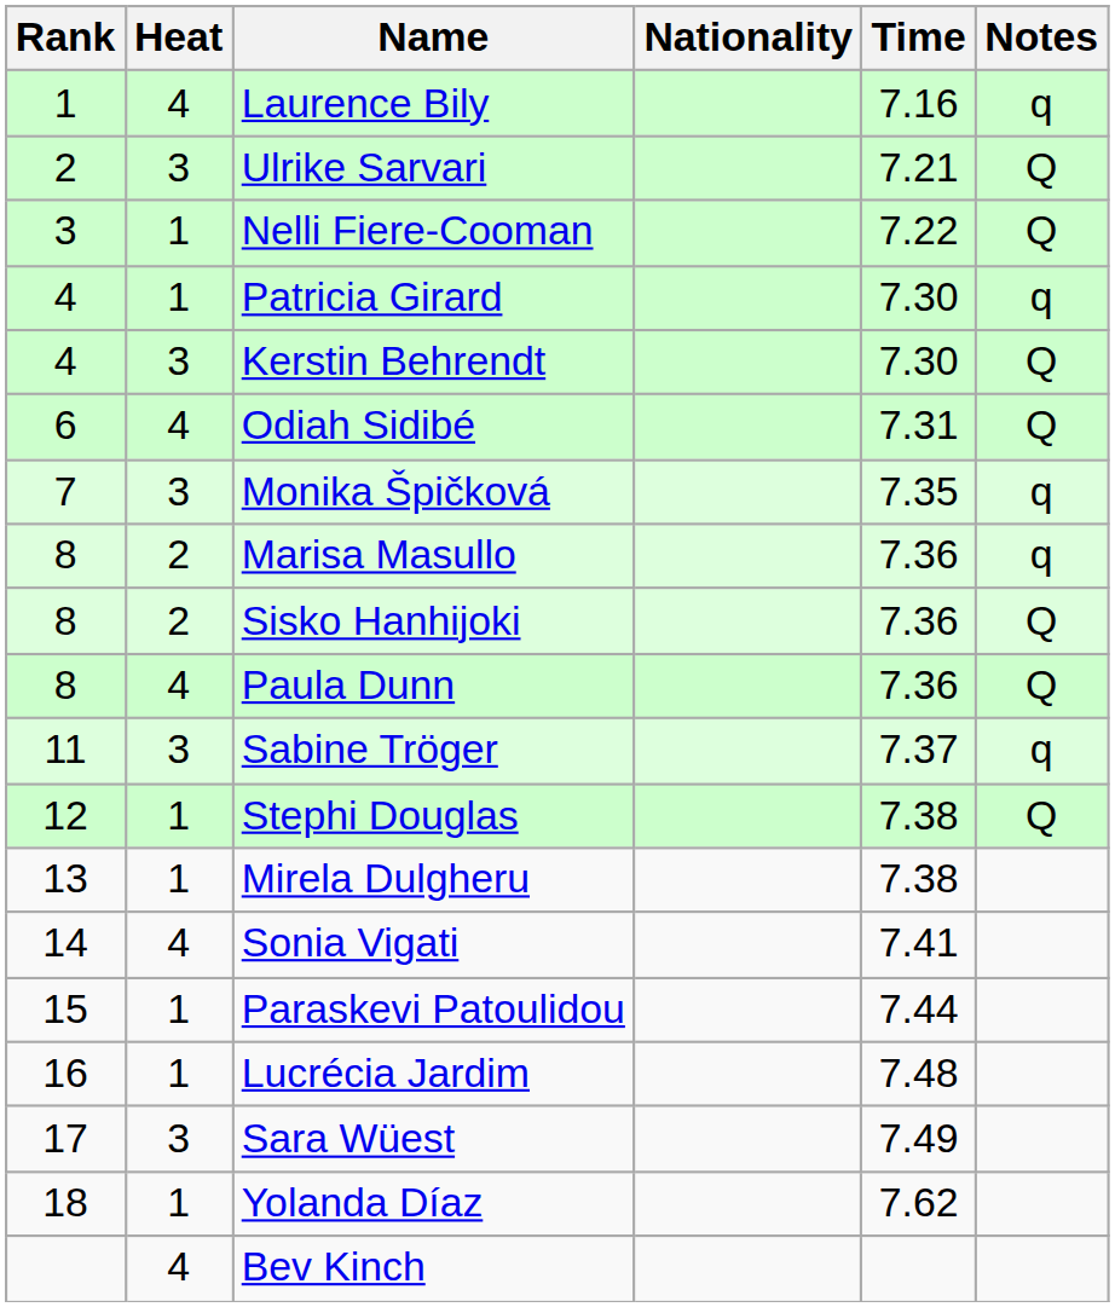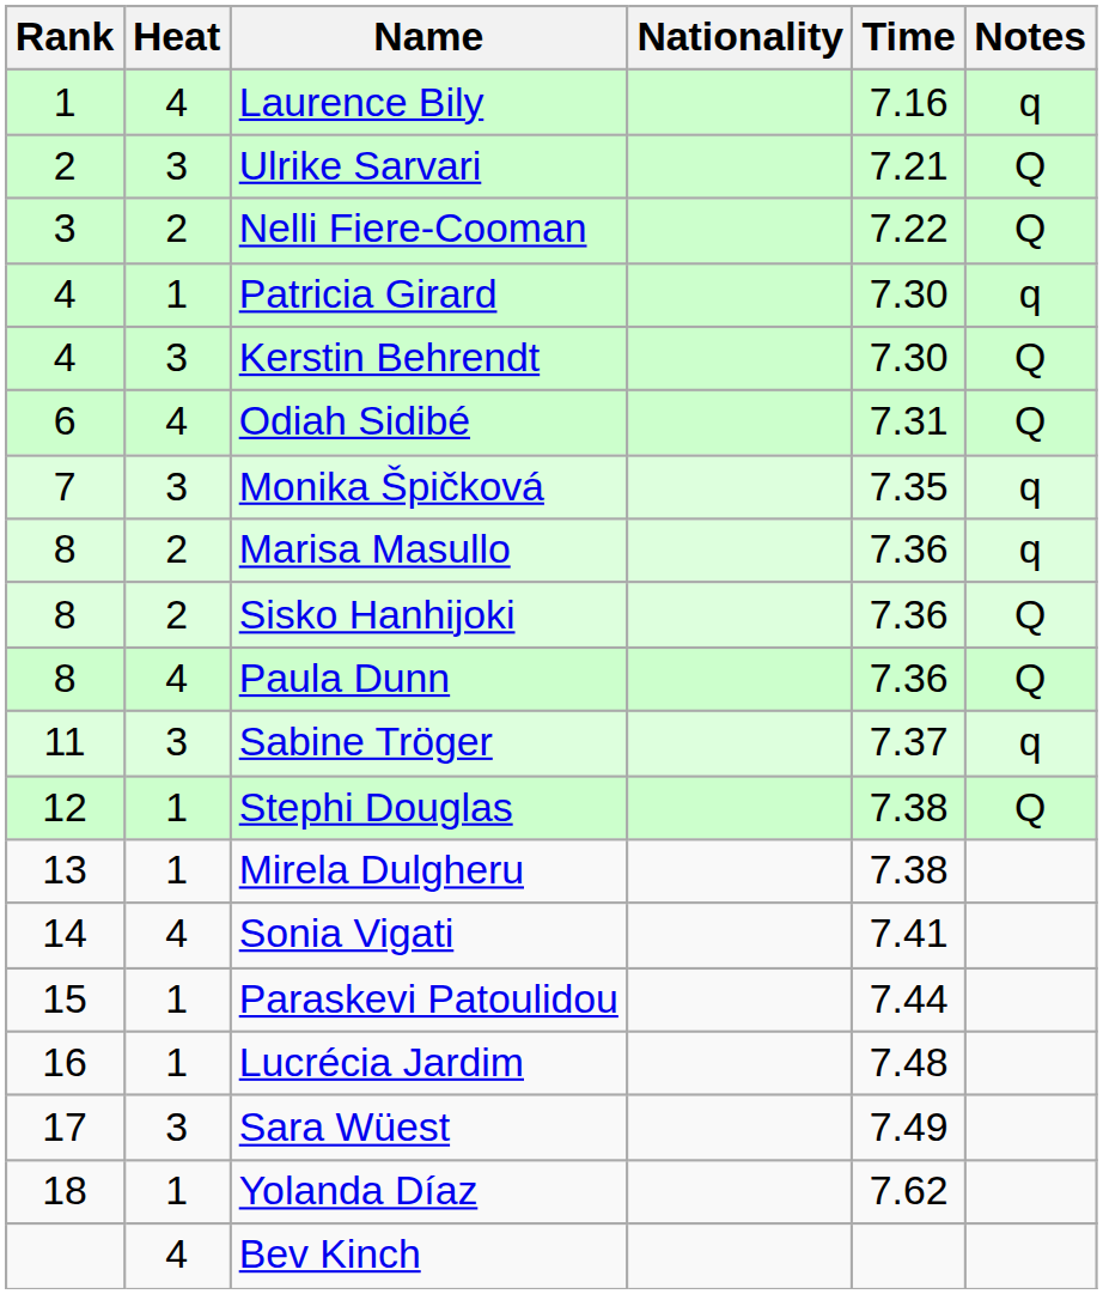 <table class="wikitable sortable" style="text-align:center">
 <tr>
 <th>Rank</th>
 <th>Heat</th>
 <th>Name</th>
 <th>Nationality</th>
 <th>Time</th>
 <th>Notes</th>
 </tr>
 <tr bgcolor=ccffcc>
 <td>1</td>
 <td>4</td>
 <td align="left"><a href='#'>Laurence Bily</a></td>
 <td align=left></td>
 <td>7.16</td>
 <td>q</td>
 </tr>
 <tr bgcolor=ccffcc>
 <td>2</td>
 <td>3</td>
 <td align="left"><a href='#'>Ulrike Sarvari</a></td>
 <td align=left></td>
 <td>7.21</td>
 <td>Q</td>
 </tr>
 <tr bgcolor=ccffcc>
 <td>3</td>
-<td>1</td>
+<td>2</td>
 <td align="left"><a href='#'>Nelli Fiere-Cooman</a></td>
 <td align=left></td>
 <td>7.22</td>
 <td>Q</td>
 </tr>
 <tr bgcolor=ccffcc>
 <td>4</td>
 <td>1</td>
 <td align="left"><a href='#'>Patricia Girard</a></td>
 <td align=left></td>
 <td>7.30</td>
 <td>q</td>
 </tr>
 <tr bgcolor=ccffcc>
 <td>4</td>
 <td>3</td>
 <td align="left"><a href='#'>Kerstin Behrendt</a></td>
 <td align=left></td>
 <td>7.30</td>
 <td>Q</td>
 </tr>
 <tr bgcolor=ccffcc>
 <td>6</td>
 <td>4</td>
 <td align="left"><a href='#'>Odiah Sidibé</a></td>
 <td align=left></td>
 <td>7.31</td>
 <td>Q</td>
 </tr>
 <tr bgcolor=ddffdd>
 <td>7</td>
 <td>3</td>
 <td align="left"><a href='#'>Monika Špičková</a></td>
 <td align=left></td>
 <td>7.35</td>
 <td>q</td>
 </tr>
 <tr bgcolor=ddffdd>
 <td>8</td>
 <td>2</td>
 <td align="left"><a href='#'>Marisa Masullo</a></td>
 <td align=left></td>
 <td>7.36</td>
 <td>q</td>
 </tr>
 <tr bgcolor=ddffdd>
 <td>8</td>
 <td>2</td>
 <td align="left"><a href='#'>Sisko Hanhijoki</a></td>
 <td align=left></td>
 <td>7.36</td>
 <td>Q</td>
 </tr>
 <tr bgcolor=ccffcc>
 <td>8</td>
 <td>4</td>
 <td align="left"><a href='#'>Paula Dunn</a></td>
 <td align=left></td>
 <td>7.36</td>
 <td>Q</td>
 </tr>
 <tr bgcolor=ddffdd>
 <td>11</td>
 <td>3</td>
 <td align="left"><a href='#'>Sabine Tröger</a></td>
 <td align=left></td>
 <td>7.37</td>
 <td>q</td>
 </tr>
 <tr bgcolor=ccffcc>
 <td>12</td>
 <td>1</td>
 <td align="left"><a href='#'>Stephi Douglas</a></td>
 <td align=left></td>
 <td>7.38</td>
 <td>Q</td>
 </tr>
 <tr>
 <td>13</td>
 <td>1</td>
 <td align="left"><a href='#'>Mirela Dulgheru</a></td>
 <td align=left></td>
 <td>7.38</td>
 <td></td>
 </tr>
 <tr>
 <td>14</td>
 <td>4</td>
 <td align="left"><a href='#'>Sonia Vigati</a></td>
 <td align=left></td>
 <td>7.41</td>
 <td></td>
 </tr>
 <tr>
 <td>15</td>
 <td>1</td>
 <td align="left"><a href='#'>Paraskevi Patoulidou</a></td>
 <td align=left></td>
 <td>7.44</td>
 <td></td>
 </tr>
 <tr>
 <td>16</td>
 <td>1</td>
 <td align="left"><a href='#'>Lucrécia Jardim</a></td>
 <td align=left></td>
 <td>7.48</td>
 <td></td>
 </tr>
 <tr>
 <td>17</td>
 <td>3</td>
 <td align="left"><a href='#'>Sara Wüest</a></td>
 <td align=left></td>
 <td>7.49</td>
 <td></td>
 </tr>
 <tr>
 <td>18</td>
 <td>1</td>
 <td align="left"><a href='#'>Yolanda Díaz</a></td>
 <td align=left></td>
 <td>7.62</td>
 <td></td>
 </tr>
 <tr>
 <td></td>
 <td>4</td>
 <td align="left"><a href='#'>Bev Kinch</a></td>
 <td align=left></td>
 <td></td>
 <td></td>
 </tr>
 </table>
